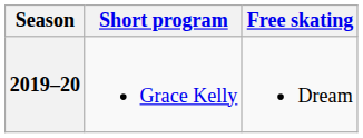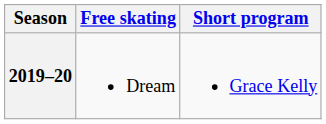 <table class="wikitable" style="text-align:center">
 <tr>
 <th>Season</th>
+<th><a href='#'>Free skating</a></th>
 <th><a href='#'>Short program</a></th>
-<th><a href='#'>Free skating</a></th>
 </tr>
 <tr>
 <th>2019–20 <br> </th>
+<td><br><ul><li>Dream <br> </li></ul></td>
 <td><br><ul><li><a href='#'>Grace Kelly</a> <br> </li></ul></td>
-<td><br><ul><li>Dream <br> </li></ul></td>
 </tr>
 </table>
